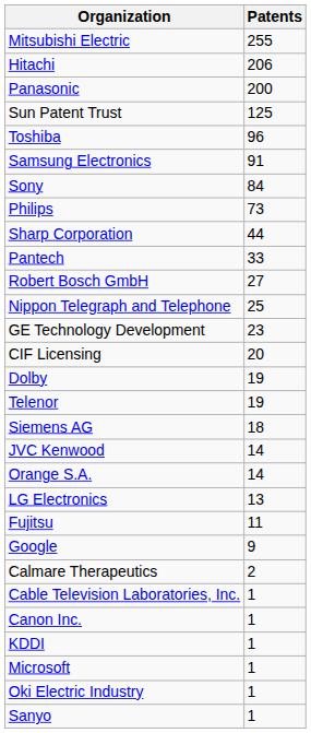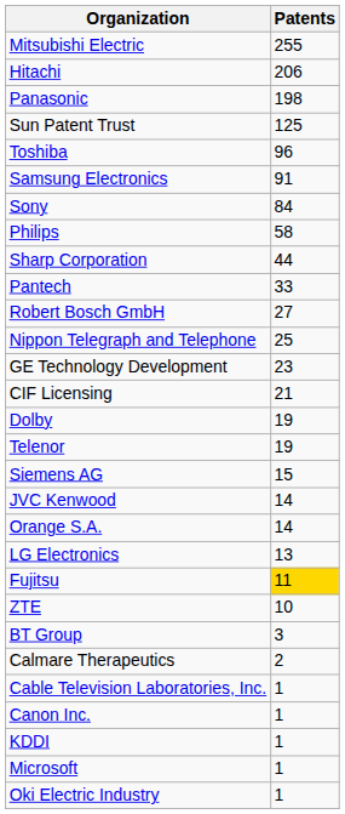 <table class="wikitable sortable">
 <tr>
 <th>Organization</th>
 <th>Patents</th>
 </tr>
 <tr>
 <td><a href='#'>Mitsubishi Electric</a></td>
 <td>255</td>
 </tr>
 <tr>
 <td><a href='#'>Hitachi</a></td>
 <td>206</td>
 </tr>
 <tr>
 <td><a href='#'>Panasonic</a></td>
-<td>200</td>
+<td>198</td>
 </tr>
 <tr>
 <td>Sun Patent Trust</td>
 <td>125</td>
 </tr>
 <tr>
 <td><a href='#'>Toshiba</a></td>
 <td>96</td>
 </tr>
 <tr>
 <td><a href='#'>Samsung Electronics</a></td>
 <td>91</td>
 </tr>
 <tr>
 <td><a href='#'>Sony</a></td>
 <td>84</td>
 </tr>
 <tr>
 <td><a href='#'>Philips</a></td>
-<td>73</td>
+<td>58</td>
 </tr>
 <tr>
 <td><a href='#'>Sharp Corporation</a></td>
 <td>44</td>
 </tr>
 <tr>
 <td><a href='#'>Pantech</a></td>
 <td>33</td>
 </tr>
 <tr>
 <td><a href='#'>Robert Bosch GmbH</a></td>
 <td>27</td>
 </tr>
 <tr>
 <td><a href='#'>Nippon Telegraph and Telephone</a></td>
 <td>25</td>
 </tr>
 <tr>
 <td>GE Technology Development</td>
 <td>23</td>
 </tr>
 <tr>
 <td>CIF Licensing</td>
-<td>20</td>
+<td>21</td>
 </tr>
 <tr>
 <td><a href='#'>Dolby</a></td>
 <td>19</td>
 </tr>
 <tr>
 <td><a href='#'>Telenor</a></td>
 <td>19</td>
 </tr>
 <tr>
 <td><a href='#'>Siemens AG</a></td>
-<td>18</td>
+<td>15</td>
 </tr>
 <tr>
 <td><a href='#'>JVC Kenwood</a></td>
 <td>14</td>
 </tr>
 <tr>
 <td><a href='#'>Orange S.A.</a></td>
 <td>14</td>
 </tr>
 <tr>
 <td><a href='#'>LG Electronics</a></td>
 <td>13</td>
 </tr>
 <tr>
 <td><a href='#'>Fujitsu</a></td>
-<td>11</td>
+<td style="background: gold;">11</td>
 </tr>
 <tr>
-<td><a href='#'>Google</a></td>
-<td>9</td>
+<td><a href='#'>ZTE</a></td>
+<td>10</td>
+</tr>
+<tr>
+<td><a href='#'>BT Group</a></td>
+<td>3</td>
 </tr>
 <tr>
 <td>Calmare Therapeutics</td>
 <td>2</td>
 </tr>
 <tr>
 <td><a href='#'>Cable Television Laboratories, Inc.</a></td>
 <td>1</td>
 </tr>
 <tr>
 <td><a href='#'>Canon Inc.</a></td>
 <td>1</td>
 </tr>
 <tr>
 <td><a href='#'>KDDI</a></td>
 <td>1</td>
 </tr>
 <tr>
 <td><a href='#'>Microsoft</a></td>
 <td>1</td>
 </tr>
 <tr>
 <td><a href='#'>Oki Electric Industry</a></td>
 <td>1</td>
 </tr>
-<tr>
-<td><a href='#'>Sanyo</a></td>
-<td>1</td>
-</tr>
 </table>
